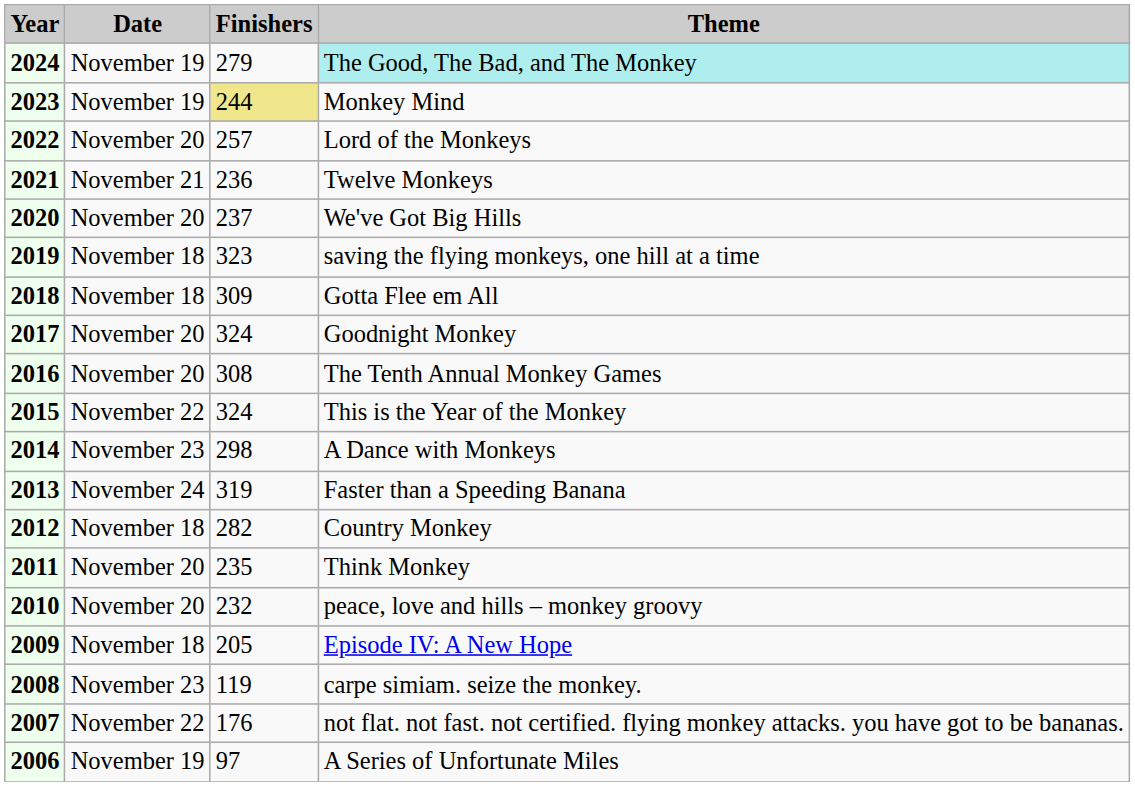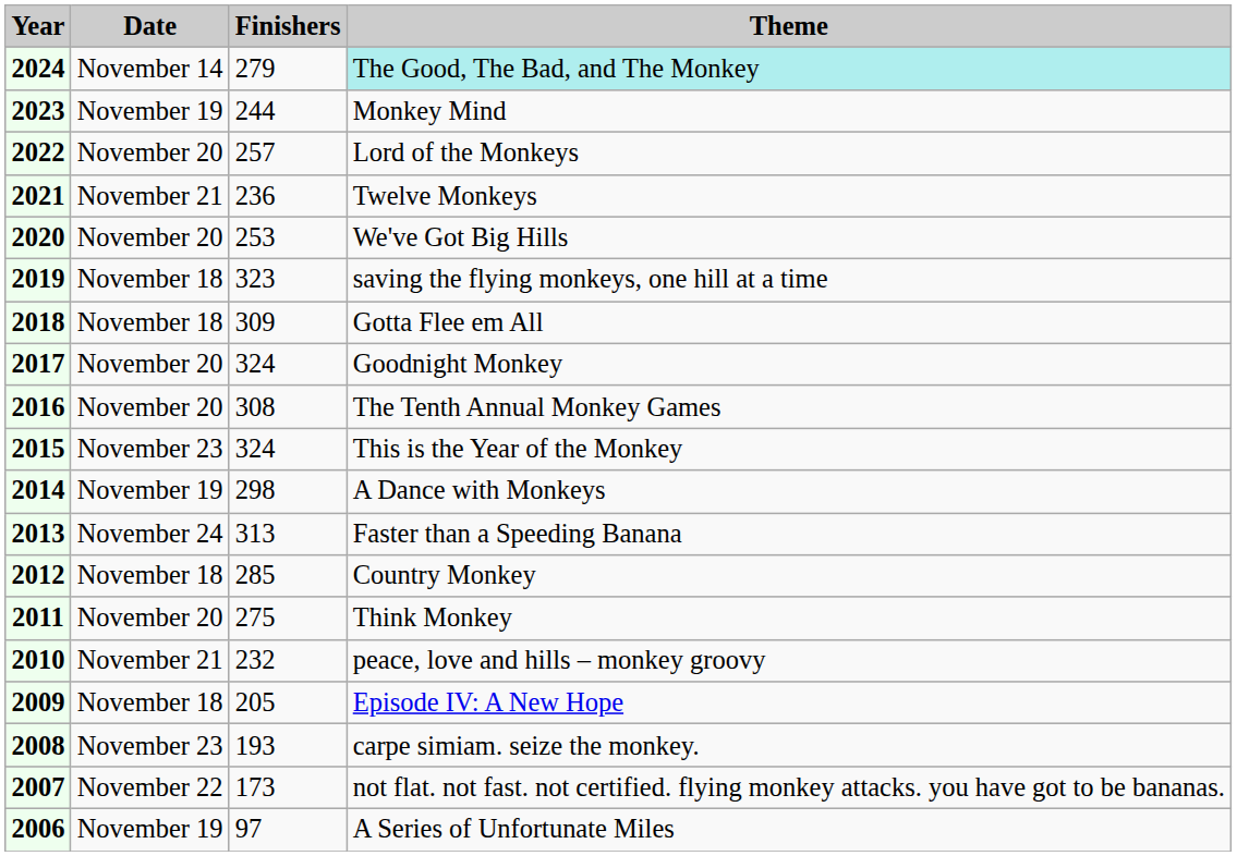 <table class="wikitable">
 <tr>
 <th style="background:#ccc;">Year</th>
 <th style="background:#ccc;">Date</th>
 <th style="background:#ccc;">Finishers</th>
 <th style="background:#ccc;">Theme</th>
 </tr>
 <tr>
 <th style="background:#efe;">2024</th>
-<td>November 19</td>
+<td>November 14</td>
 <td>279</td>
 <td style="background: paleturquoise;">The Good, The Bad, and The Monkey</td>
 </tr>
 <tr>
 <th style="background:#efe;">2023</th>
 <td>November 19</td>
-<td style="background: khaki;">244</td>
+<td>244</td>
 <td>Monkey Mind</td>
 </tr>
 <tr>
 <th style="background:#efe;">2022</th>
 <td>November 20</td>
 <td>257</td>
 <td>Lord of the Monkeys</td>
 </tr>
 <tr>
 <th style="background:#efe;">2021</th>
 <td>November 21</td>
 <td>236</td>
 <td>Twelve Monkeys</td>
 </tr>
 <tr>
 <th style="background:#efe;">2020</th>
 <td>November 20</td>
-<td>237</td>
+<td>253</td>
 <td>We've Got Big Hills</td>
 </tr>
 <tr>
 <th style="background:#efe;">2019</th>
 <td>November 18</td>
 <td>323</td>
 <td>saving the flying monkeys, one hill at a time</td>
 </tr>
 <tr>
 <th style="background:#efe;">2018</th>
 <td>November 18</td>
 <td>309</td>
 <td>Gotta Flee em All</td>
 </tr>
 <tr>
 <th style="background:#efe;">2017</th>
 <td>November 20</td>
 <td>324</td>
 <td>Goodnight Monkey</td>
 </tr>
 <tr>
 <th style="background:#efe;">2016</th>
 <td>November 20</td>
 <td>308</td>
 <td>The Tenth Annual Monkey Games</td>
 </tr>
 <tr>
 <th style="background:#efe;">2015</th>
-<td>November 22</td>
+<td>November 23</td>
 <td>324</td>
 <td>This is the Year of the Monkey</td>
 </tr>
 <tr>
 <th style="background:#efe;">2014</th>
-<td>November 23</td>
+<td>November 19</td>
 <td>298</td>
 <td>A Dance with Monkeys</td>
 </tr>
 <tr>
 <th style="background:#efe;">2013</th>
 <td>November 24</td>
-<td>319</td>
+<td>313</td>
 <td>Faster than a Speeding Banana</td>
 </tr>
 <tr>
 <th style="background:#efe;">2012</th>
 <td>November 18</td>
-<td>282</td>
+<td>285</td>
 <td>Country Monkey</td>
 </tr>
 <tr>
 <th style="background:#efe;">2011</th>
 <td>November 20</td>
-<td>235</td>
+<td>275</td>
 <td>Think Monkey</td>
 </tr>
 <tr>
 <th style="background:#efe;">2010</th>
-<td>November 20</td>
+<td>November 21</td>
 <td>232</td>
 <td>peace, love and hills – monkey groovy</td>
 </tr>
 <tr>
 <th style="background:#efe;">2009</th>
 <td>November 18</td>
 <td>205</td>
 <td><a href='#'>Episode IV: A New Hope</a></td>
 </tr>
 <tr>
 <th style="background:#efe;">2008</th>
 <td>November 23</td>
-<td>119</td>
+<td>193</td>
 <td>carpe simiam. seize the monkey.</td>
 </tr>
 <tr>
 <th style="background:#efe;">2007</th>
 <td>November 22</td>
-<td>176</td>
+<td>173</td>
 <td>not flat. not fast. not certified. flying monkey attacks. you have got to be bananas.</td>
 </tr>
 <tr>
 <th style="background:#efe;">2006</th>
 <td>November 19</td>
 <td>97</td>
 <td>A Series of Unfortunate Miles</td>
 </tr>
 </table>
